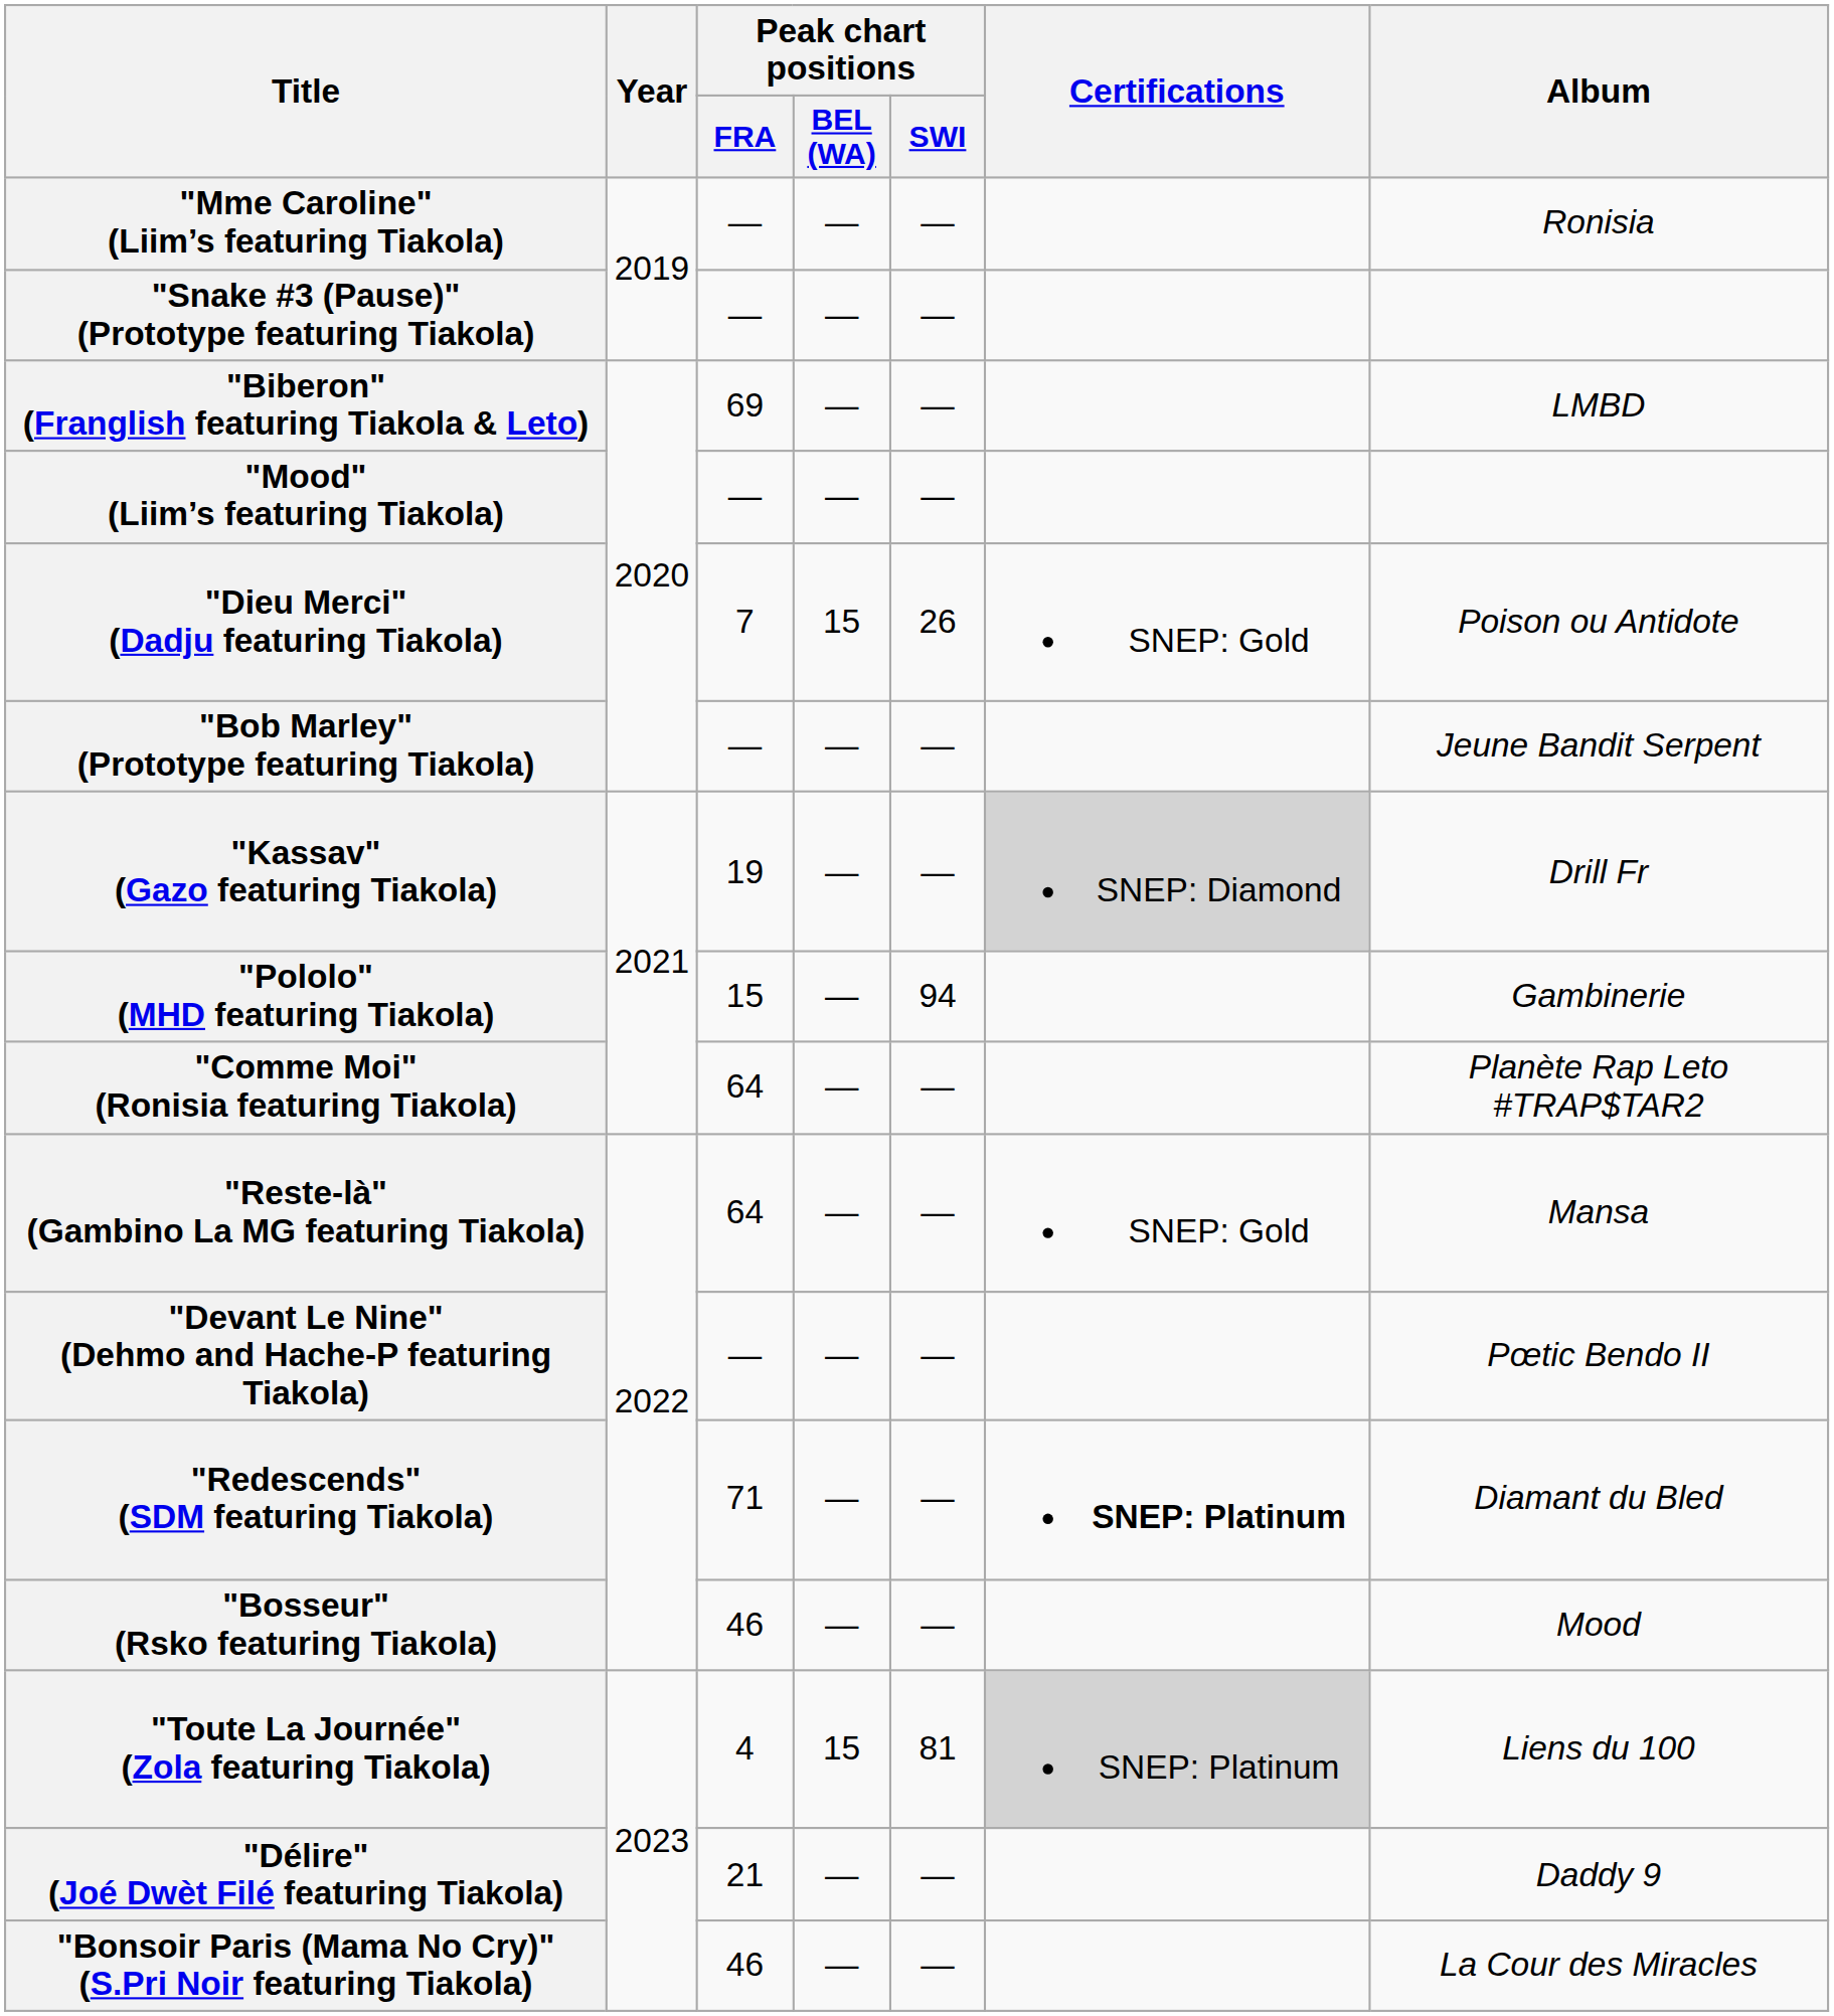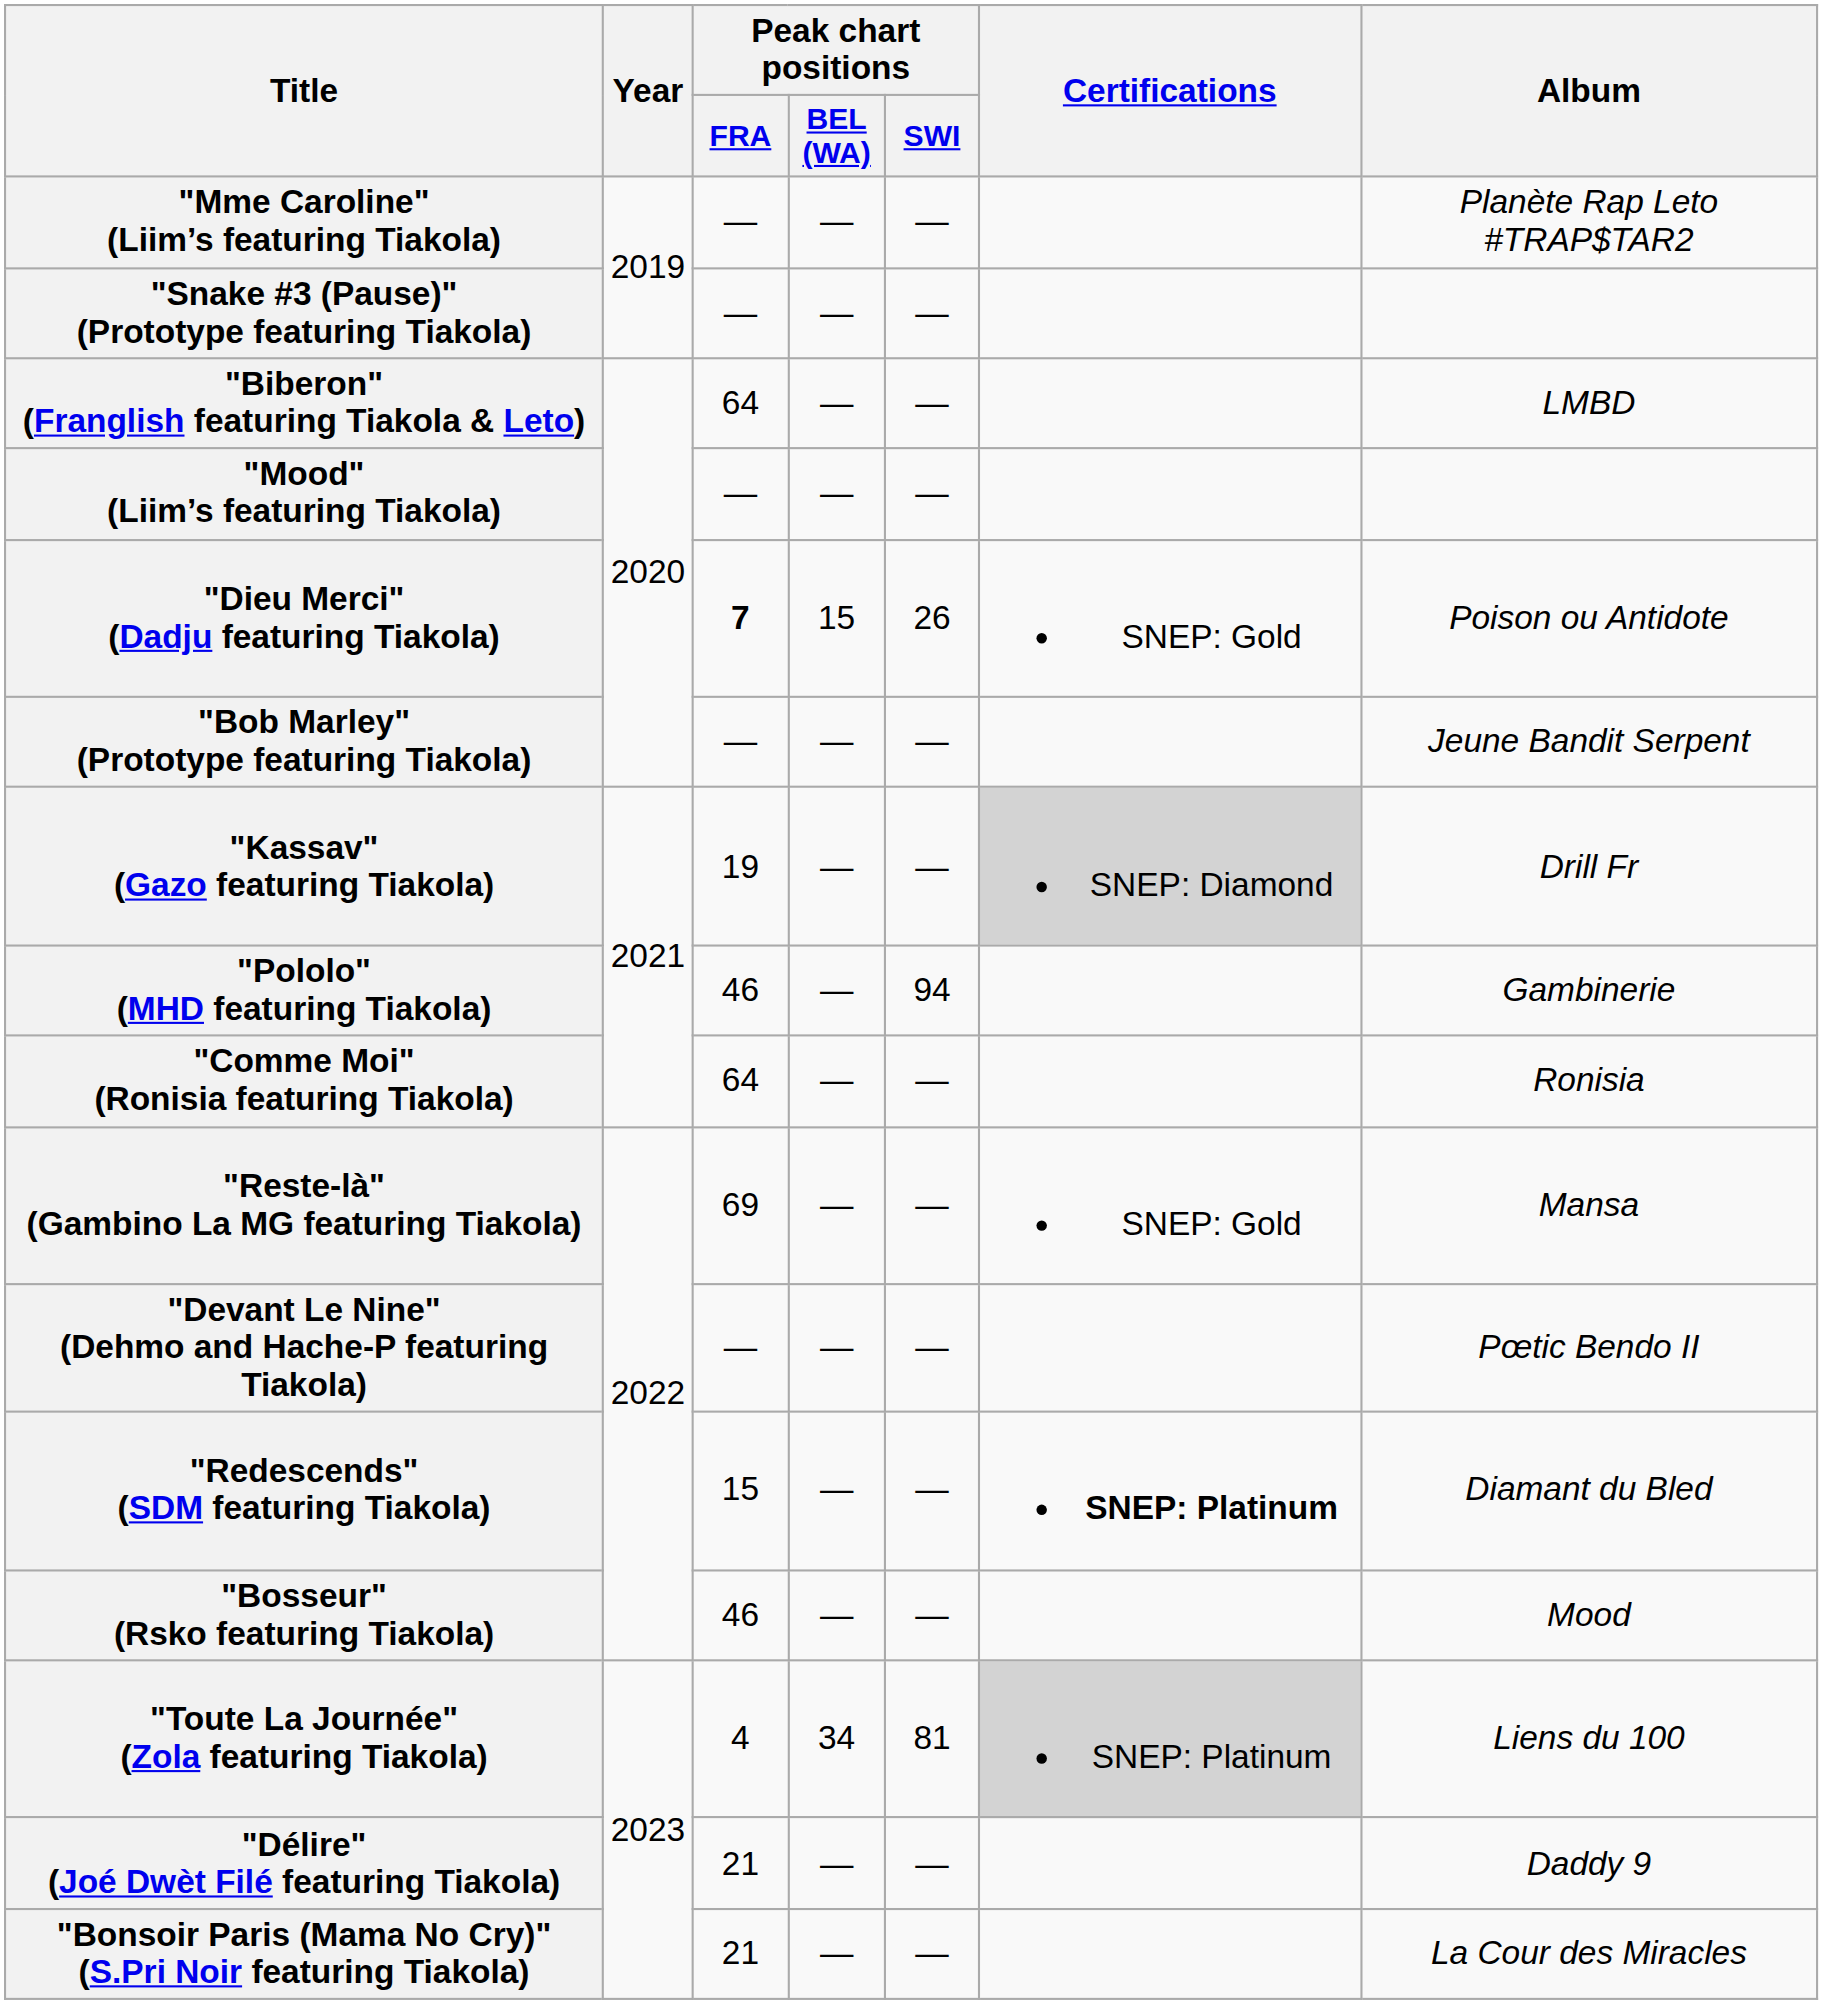 <table class="wikitable plainrowheaders" style="text-align:center;">
 <tr>
 <th scope="col" rowspan="2" style="width:22.5em;">Title</th>
 <th scope="col" rowspan="2" style="width:1em;">Year</th>
 <th scope="col" colspan="3">Peak chart positions</th>
 <th scope="col" rowspan="2" style="width:13em;"><a href='#'>Certifications</a></th>
 <th scope="col" rowspan="2" style="width:16.5em;">Album</th>
 </tr>
 <tr>
 <th scope="col" style="width:3em;font-size:90%"><a href='#'>FRA</a><br></th>
 <th scope="col" style="width:3em;font-size:90%"><a href='#'>BEL<br>(WA)</a><br></th>
 <th scope="col" style="width:3em;font-size:90%"><a href='#'>SWI</a><br></th>
 </tr>
 <tr>
 <th scope="row">"Mme Caroline"<br><span>(Liim’s featuring Tiakola)</span></th>
 <td rowspan="2">2019</td>
 <td>—</td>
 <td>—</td>
 <td>—</td>
 <td></td>
-<td><em>Ronisia</em></td>
+<td><em>Planète Rap Leto #TRAP$TAR2</em></td>
 </tr>
 <tr>
 <th scope="row">"Snake #3 (Pause)"<br><span>(Prototype featuring Tiakola)</span></th>
 <td>—</td>
 <td>—</td>
 <td>—</td>
 <td></td>
 <td></td>
 </tr>
 <tr>
 <th scope="row">"Biberon"<br><span>(<a href='#'>Franglish</a> featuring Tiakola & <a href='#'>Leto</a>)</span></th>
 <td rowspan="4">2020</td>
-<td>69</td>
+<td>64</td>
 <td>—</td>
 <td>—</td>
 <td></td>
 <td><em>LMBD</em></td>
 </tr>
 <tr>
 <th scope="row">"Mood"<br><span>(Liim’s featuring Tiakola)</span></th>
 <td>—</td>
 <td>—</td>
 <td>—</td>
 <td></td>
 <td></td>
 </tr>
 <tr>
 <th scope="row">"Dieu Merci"<br><span>(<a href='#'>Dadju</a> featuring Tiakola)</span></th>
-<td>7</td>
+<td><strong>7</strong></td>
 <td>15</td>
 <td>26</td>
 <td><br><ul><li>SNEP: Gold</li></ul></td>
 <td><em>Poison ou Antidote</em></td>
 </tr>
 <tr>
 <th scope="row">"Bob Marley"<br><span>(Prototype featuring Tiakola)</span></th>
 <td>—</td>
 <td>—</td>
 <td>—</td>
 <td></td>
 <td><em>Jeune Bandit Serpent</em></td>
 </tr>
 <tr>
 <th scope="row">"Kassav"<br><span>(<a href='#'>Gazo</a> featuring Tiakola)</span></th>
 <td rowspan="3">2021</td>
 <td>19</td>
 <td>—</td>
 <td>—</td>
 <td style="background: lightgrey;"><br><ul><li>SNEP: Diamond</li></ul></td>
 <td><em>Drill Fr</em></td>
 </tr>
 <tr>
 <th scope="row">"Pololo"<br><span>(<a href='#'>MHD</a> featuring Tiakola)</span></th>
-<td>15</td>
+<td>46</td>
 <td>—</td>
 <td>94</td>
 <td></td>
 <td><em>Gambinerie</em></td>
 </tr>
 <tr>
 <th scope="row">"Comme Moi"<br><span>(Ronisia featuring Tiakola)</span></th>
 <td>64</td>
 <td>—</td>
 <td>—</td>
 <td></td>
-<td><em>Planète Rap Leto #TRAP$TAR2</em></td>
+<td><em>Ronisia</em></td>
 </tr>
 <tr>
 <th scope="row">"Reste-là"<br><span>(Gambino La MG featuring Tiakola)</span></th>
 <td rowspan="4">2022</td>
-<td>64</td>
+<td>69</td>
 <td>—</td>
 <td>—</td>
 <td><br><ul><li>SNEP: Gold</li></ul></td>
 <td><em>Mansa</em></td>
 </tr>
 <tr>
 <th scope="row">"Devant Le Nine"<br><span>(Dehmo and Hache-P featuring Tiakola)</span></th>
 <td>—</td>
 <td>—</td>
 <td>—</td>
 <td></td>
 <td><em>Pœtic Bendo II</em></td>
 </tr>
 <tr>
 <th scope="row">"Redescends"<br><span>(<a href='#'>SDM</a> featuring Tiakola)</span></th>
-<td>71</td>
+<td>15</td>
 <td>—</td>
 <td>—</td>
 <td><strong><br><ul><li>SNEP: Platinum</li></ul></strong></td>
 <td><em>Diamant du Bled</em></td>
 </tr>
 <tr>
 <th scope="row">"Bosseur"<br><span>(Rsko featuring Tiakola)</span></th>
 <td>46</td>
 <td>—</td>
 <td>—</td>
 <td></td>
 <td><em>Mood</em></td>
 </tr>
 <tr>
 <th scope="row">"Toute La Journée"<br><span>(<a href='#'>Zola</a> featuring Tiakola)</span></th>
 <td rowspan="3">2023</td>
 <td>4</td>
-<td>15</td>
+<td>34</td>
 <td>81</td>
 <td style="background: lightgrey;"><br><ul><li>SNEP: Platinum</li></ul></td>
 <td><em>Liens du 100</em></td>
 </tr>
 <tr>
 <th scope="row">"Délire"<br><span>(<a href='#'>Joé Dwèt Filé</a> featuring Tiakola)</span></th>
 <td>21</td>
 <td>—</td>
 <td>—</td>
 <td></td>
 <td><em>Daddy 9</em></td>
 </tr>
 <tr>
 <th scope="row">"Bonsoir Paris (Mama No Cry)"<br><span>(<a href='#'>S.Pri Noir</a> featuring Tiakola)</span></th>
-<td>46</td>
+<td>21</td>
 <td>—</td>
 <td>—</td>
 <td></td>
 <td><em>La Cour des Miracles</em></td>
 </tr>
 </table>
